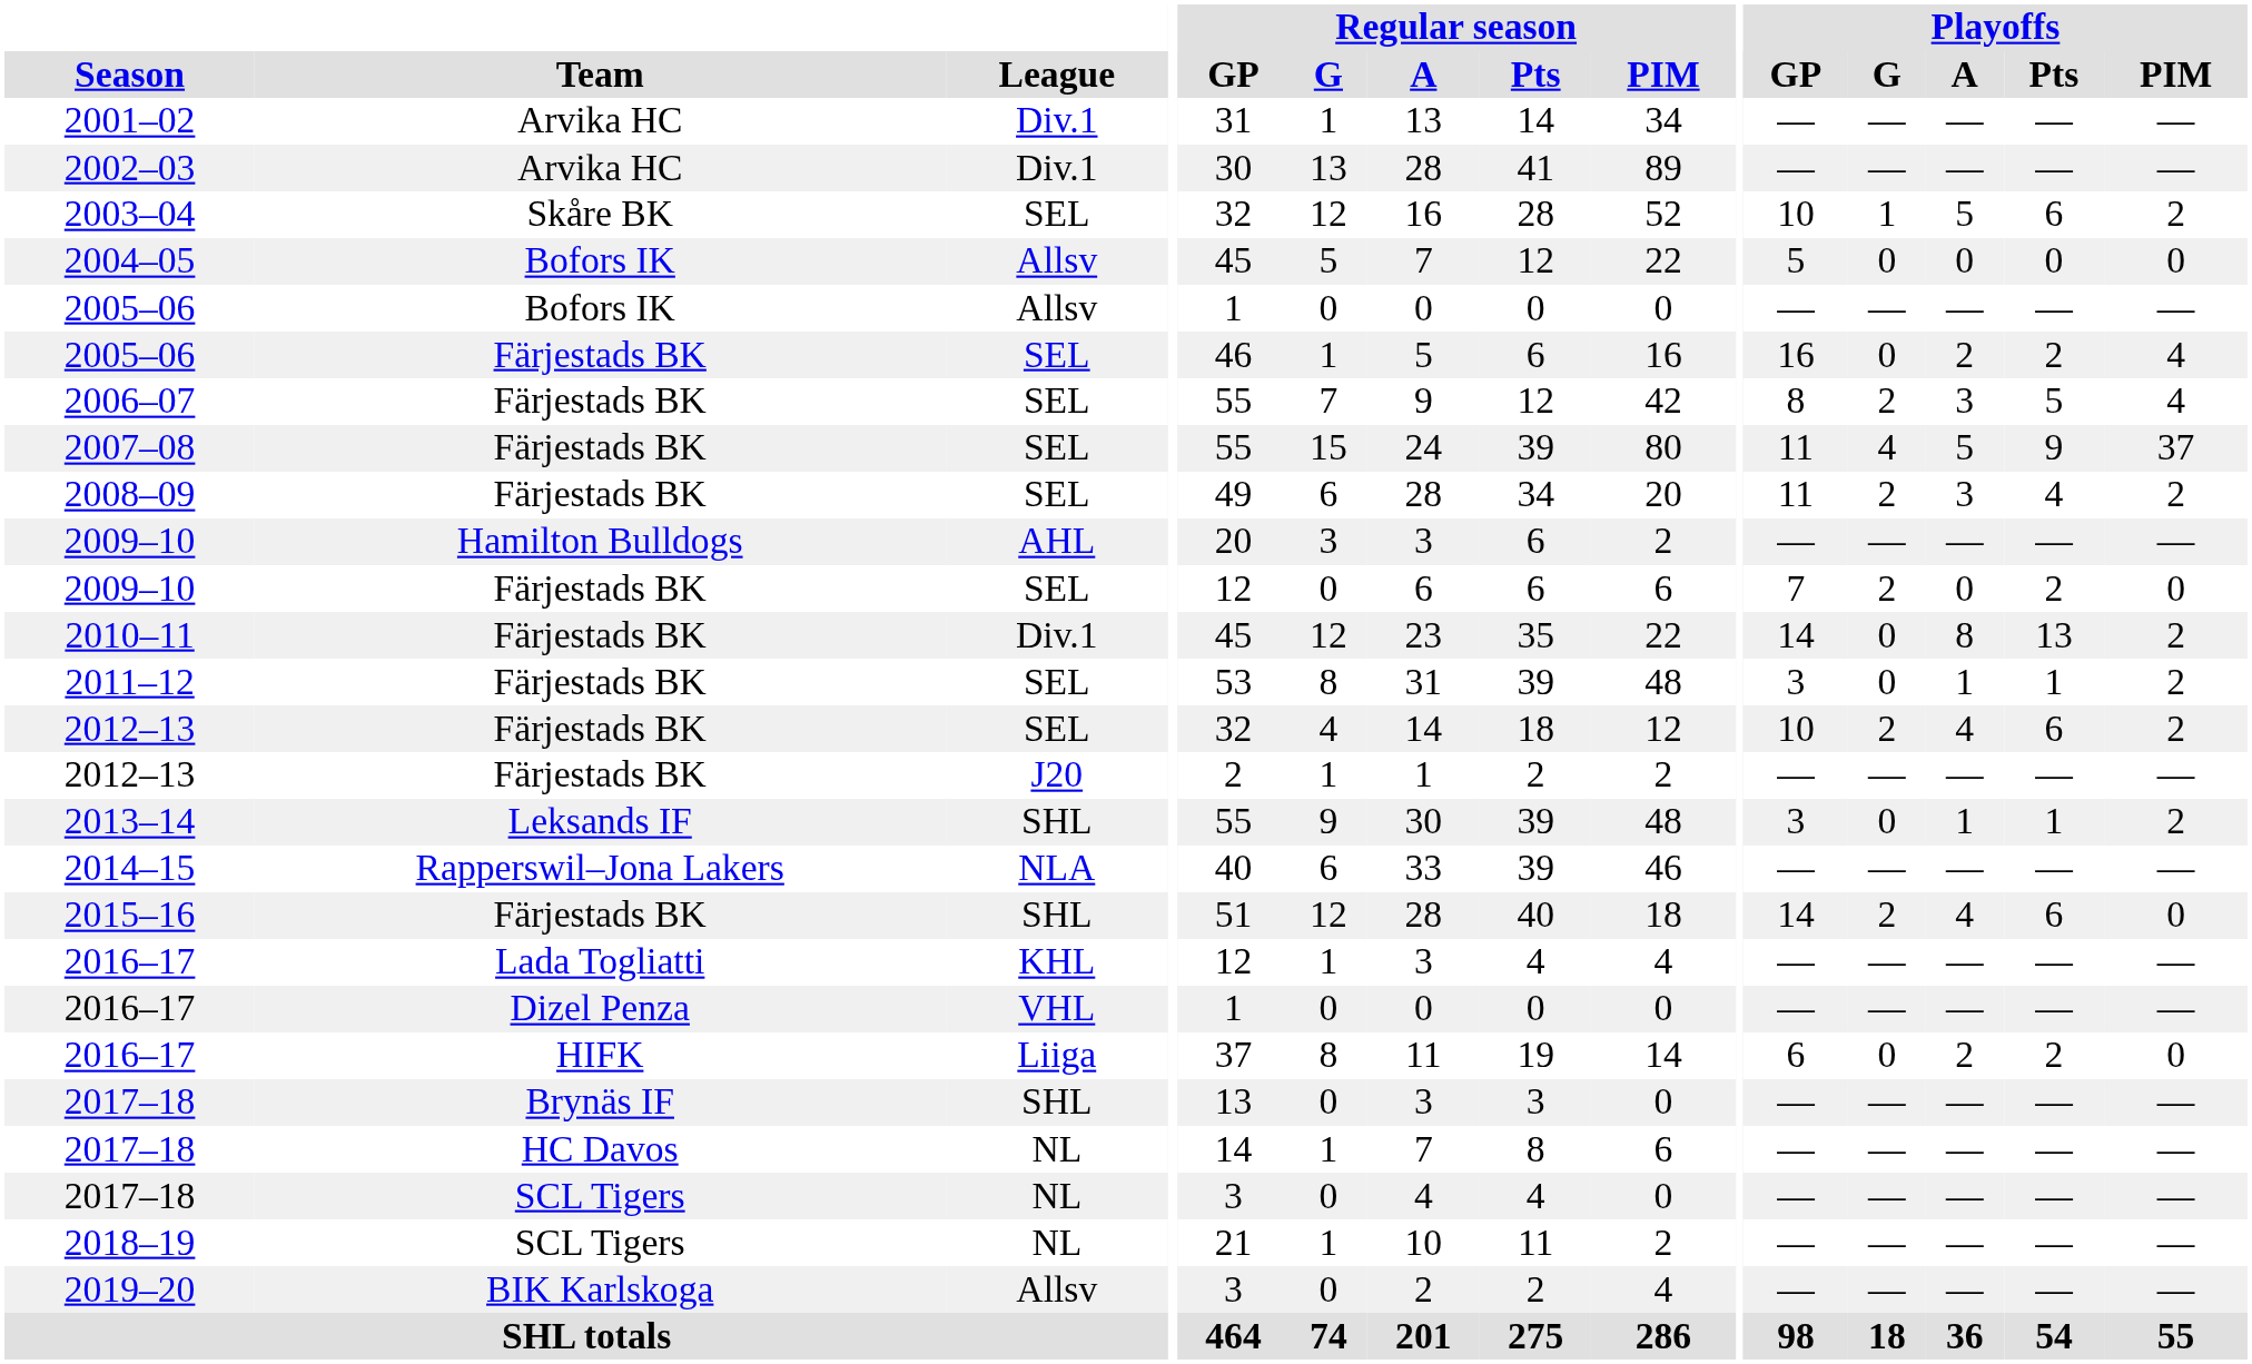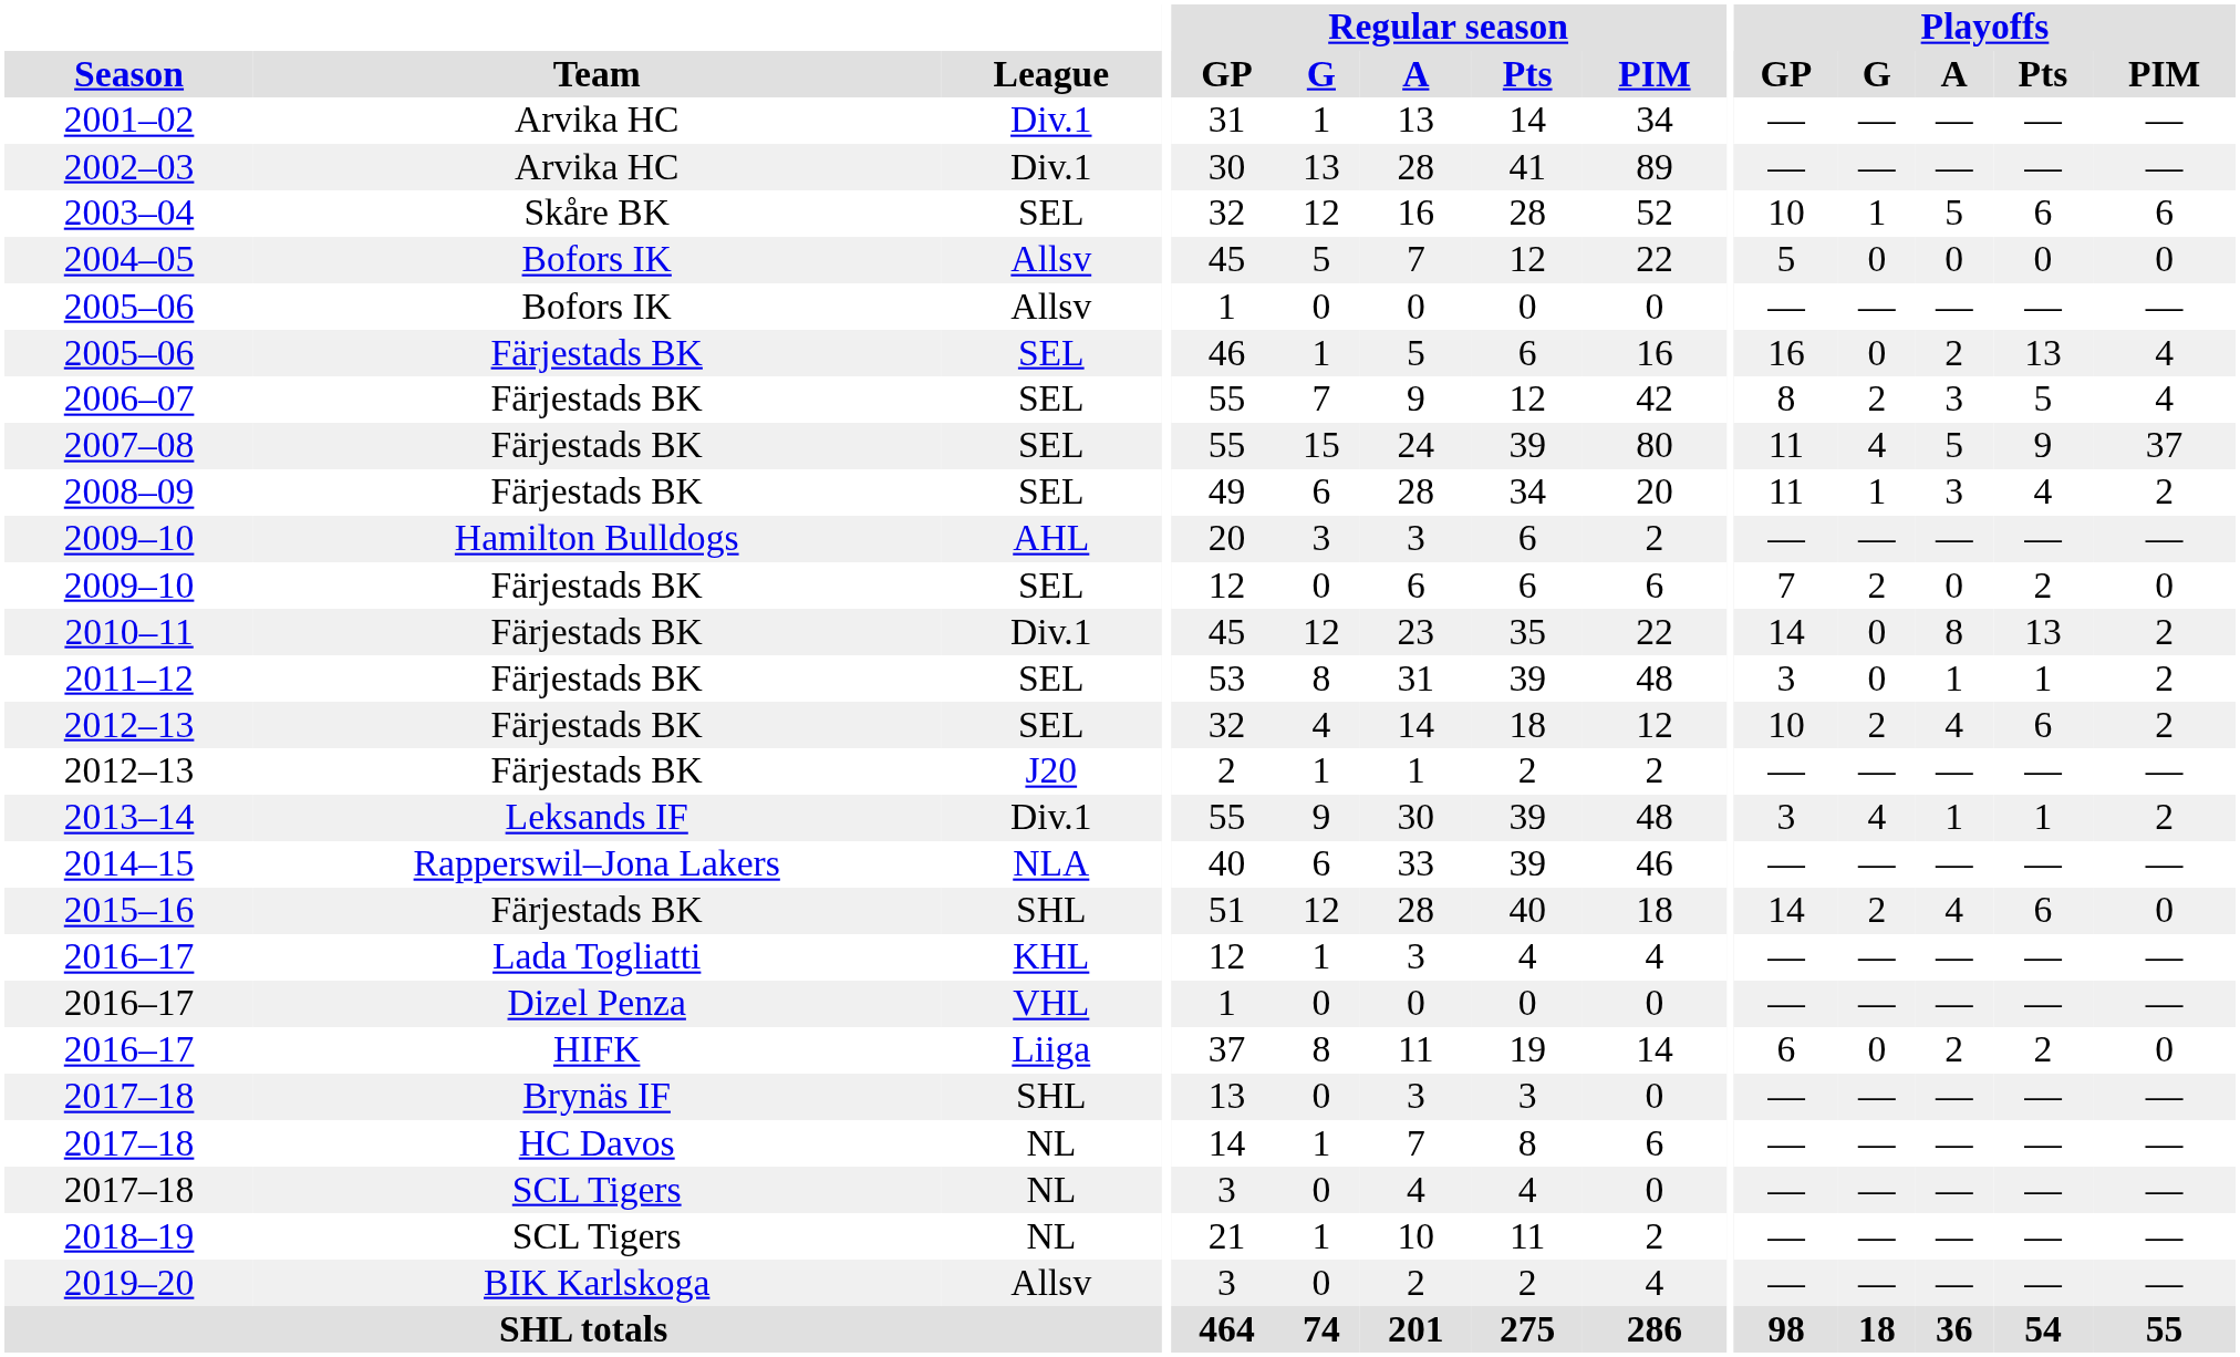 <table border="0" cellpadding="1" cellspacing="0" style="text-align:center; width:60em">
 <tr bgcolor="#e0e0e0">
 <th colspan="3" bgcolor="#ffffff"></th>
 <th rowspan="99" bgcolor="#ffffff"></th>
 <th colspan="5"><a href='#'>Regular season</a></th>
 <th rowspan="99" bgcolor="#ffffff"></th>
 <th colspan="5"><a href='#'>Playoffs</a></th>
 </tr>
 <tr bgcolor="#e0e0e0">
 <th><a href='#'>Season</a></th>
 <th>Team</th>
 <th>League</th>
 <th>GP</th>
 <th><a href='#'>G</a></th>
 <th><a href='#'>A</a></th>
 <th><a href='#'>Pts</a></th>
 <th><a href='#'>PIM</a></th>
 <th>GP</th>
 <th>G</th>
 <th>A</th>
 <th>Pts</th>
 <th>PIM</th>
 </tr>
 <tr>
 <td><a href='#'>2001–02</a></td>
 <td>Arvika HC</td>
 <td><a href='#'>Div.1</a></td>
 <td>31</td>
 <td>1</td>
 <td>13</td>
 <td>14</td>
 <td>34</td>
 <td>—</td>
 <td>—</td>
 <td>—</td>
 <td>—</td>
 <td>—</td>
 </tr>
 <tr bgcolor="#f0f0f0">
 <td><a href='#'>2002–03</a></td>
 <td>Arvika HC</td>
 <td>Div.1</td>
 <td>30</td>
 <td>13</td>
 <td>28</td>
 <td>41</td>
 <td>89</td>
 <td>—</td>
 <td>—</td>
 <td>—</td>
 <td>—</td>
 <td>—</td>
 </tr>
 <tr>
 <td><a href='#'>2003–04</a></td>
 <td>Skåre BK</td>
 <td>SEL</td>
 <td>32</td>
 <td>12</td>
 <td>16</td>
 <td>28</td>
 <td>52</td>
 <td>10</td>
 <td>1</td>
 <td>5</td>
 <td>6</td>
-<td>2</td>
+<td>6</td>
 </tr>
 <tr bgcolor="#f0f0f0">
 <td><a href='#'>2004–05</a></td>
 <td><a href='#'>Bofors IK</a></td>
 <td><a href='#'>Allsv</a></td>
 <td>45</td>
 <td>5</td>
 <td>7</td>
 <td>12</td>
 <td>22</td>
 <td>5</td>
 <td>0</td>
 <td>0</td>
 <td>0</td>
 <td>0</td>
 </tr>
 <tr>
 <td><a href='#'>2005–06</a></td>
 <td>Bofors IK</td>
 <td>Allsv</td>
 <td>1</td>
 <td>0</td>
 <td>0</td>
 <td>0</td>
 <td>0</td>
 <td>—</td>
 <td>—</td>
 <td>—</td>
 <td>—</td>
 <td>—</td>
 </tr>
 <tr bgcolor="#f0f0f0">
 <td><a href='#'>2005–06</a></td>
 <td><a href='#'>Färjestads BK</a></td>
 <td><a href='#'>SEL</a></td>
 <td>46</td>
 <td>1</td>
 <td>5</td>
 <td>6</td>
 <td>16</td>
 <td>16</td>
 <td>0</td>
 <td>2</td>
-<td>2</td>
+<td>13</td>
 <td>4</td>
 </tr>
 <tr>
 <td><a href='#'>2006–07</a></td>
 <td>Färjestads BK</td>
 <td>SEL</td>
 <td>55</td>
 <td>7</td>
 <td>9</td>
 <td>12</td>
 <td>42</td>
 <td>8</td>
 <td>2</td>
 <td>3</td>
 <td>5</td>
 <td>4</td>
 </tr>
 <tr bgcolor="#f0f0f0">
 <td><a href='#'>2007–08</a></td>
 <td>Färjestads BK</td>
 <td>SEL</td>
 <td>55</td>
 <td>15</td>
 <td>24</td>
 <td>39</td>
 <td>80</td>
 <td>11</td>
 <td>4</td>
 <td>5</td>
 <td>9</td>
 <td>37</td>
 </tr>
 <tr>
 <td><a href='#'>2008–09</a></td>
 <td>Färjestads BK</td>
 <td>SEL</td>
 <td>49</td>
 <td>6</td>
 <td>28</td>
 <td>34</td>
 <td>20</td>
 <td>11</td>
-<td>2</td>
+<td>1</td>
 <td>3</td>
 <td>4</td>
 <td>2</td>
 </tr>
 <tr bgcolor="#f0f0f0">
 <td><a href='#'>2009–10</a></td>
 <td><a href='#'>Hamilton Bulldogs</a></td>
 <td><a href='#'>AHL</a></td>
 <td>20</td>
 <td>3</td>
 <td>3</td>
 <td>6</td>
 <td>2</td>
 <td>—</td>
 <td>—</td>
 <td>—</td>
 <td>—</td>
 <td>—</td>
 </tr>
 <tr>
 <td><a href='#'>2009–10</a></td>
 <td>Färjestads BK</td>
 <td>SEL</td>
 <td>12</td>
 <td>0</td>
 <td>6</td>
 <td>6</td>
 <td>6</td>
 <td>7</td>
 <td>2</td>
 <td>0</td>
 <td>2</td>
 <td>0</td>
 </tr>
 <tr bgcolor="#f0f0f0">
 <td><a href='#'>2010–11</a></td>
 <td>Färjestads BK</td>
 <td>Div.1</td>
 <td>45</td>
 <td>12</td>
 <td>23</td>
 <td>35</td>
 <td>22</td>
 <td>14</td>
 <td>0</td>
 <td>8</td>
 <td>13</td>
 <td>2</td>
 </tr>
 <tr>
 <td><a href='#'>2011–12</a></td>
 <td>Färjestads BK</td>
 <td>SEL</td>
 <td>53</td>
 <td>8</td>
 <td>31</td>
 <td>39</td>
 <td>48</td>
 <td>3</td>
 <td>0</td>
 <td>1</td>
 <td>1</td>
 <td>2</td>
 </tr>
 <tr bgcolor="#f0f0f0">
 <td><a href='#'>2012–13</a></td>
 <td>Färjestads BK</td>
 <td>SEL</td>
 <td>32</td>
 <td>4</td>
 <td>14</td>
 <td>18</td>
 <td>12</td>
 <td>10</td>
 <td>2</td>
 <td>4</td>
 <td>6</td>
 <td>2</td>
 </tr>
 <tr>
 <td>2012–13</td>
 <td>Färjestads BK</td>
 <td><a href='#'>J20</a></td>
 <td>2</td>
 <td>1</td>
 <td>1</td>
 <td>2</td>
 <td>2</td>
 <td>—</td>
 <td>—</td>
 <td>—</td>
 <td>—</td>
 <td>—</td>
 </tr>
 <tr bgcolor="#f0f0f0">
 <td><a href='#'>2013–14</a></td>
 <td><a href='#'>Leksands IF</a></td>
-<td>SHL</td>
+<td>Div.1</td>
 <td>55</td>
 <td>9</td>
 <td>30</td>
 <td>39</td>
 <td>48</td>
 <td>3</td>
-<td>0</td>
+<td>4</td>
 <td>1</td>
 <td>1</td>
 <td>2</td>
 </tr>
 <tr>
 <td><a href='#'>2014–15</a></td>
 <td><a href='#'>Rapperswil–Jona Lakers</a></td>
 <td><a href='#'>NLA</a></td>
 <td>40</td>
 <td>6</td>
 <td>33</td>
 <td>39</td>
 <td>46</td>
 <td>—</td>
 <td>—</td>
 <td>—</td>
 <td>—</td>
 <td>—</td>
 </tr>
 <tr bgcolor="#f0f0f0">
 <td><a href='#'>2015–16</a></td>
 <td>Färjestads BK</td>
 <td>SHL</td>
 <td>51</td>
 <td>12</td>
 <td>28</td>
 <td>40</td>
 <td>18</td>
 <td>14</td>
 <td>2</td>
 <td>4</td>
 <td>6</td>
 <td>0</td>
 </tr>
 <tr>
 <td><a href='#'>2016–17</a></td>
 <td><a href='#'>Lada Togliatti</a></td>
 <td><a href='#'>KHL</a></td>
 <td>12</td>
 <td>1</td>
 <td>3</td>
 <td>4</td>
 <td>4</td>
 <td>—</td>
 <td>—</td>
 <td>—</td>
 <td>—</td>
 <td>—</td>
 </tr>
 <tr bgcolor="#f0f0f0">
 <td>2016–17</td>
 <td><a href='#'>Dizel Penza</a></td>
 <td><a href='#'>VHL</a></td>
 <td>1</td>
 <td>0</td>
 <td>0</td>
 <td>0</td>
 <td>0</td>
 <td>—</td>
 <td>—</td>
 <td>—</td>
 <td>—</td>
 <td>—</td>
 </tr>
 <tr>
 <td><a href='#'>2016–17</a></td>
 <td><a href='#'>HIFK</a></td>
 <td><a href='#'>Liiga</a></td>
 <td>37</td>
 <td>8</td>
 <td>11</td>
 <td>19</td>
 <td>14</td>
 <td>6</td>
 <td>0</td>
 <td>2</td>
 <td>2</td>
 <td>0</td>
 </tr>
 <tr bgcolor="#f0f0f0">
 <td><a href='#'>2017–18</a></td>
 <td><a href='#'>Brynäs IF</a></td>
 <td>SHL</td>
 <td>13</td>
 <td>0</td>
 <td>3</td>
 <td>3</td>
 <td>0</td>
 <td>—</td>
 <td>—</td>
 <td>—</td>
 <td>—</td>
 <td>—</td>
 </tr>
 <tr>
 <td><a href='#'>2017–18</a></td>
 <td><a href='#'>HC Davos</a></td>
 <td>NL</td>
 <td>14</td>
 <td>1</td>
 <td>7</td>
 <td>8</td>
 <td>6</td>
 <td>—</td>
 <td>—</td>
 <td>—</td>
 <td>—</td>
 <td>—</td>
 </tr>
 <tr bgcolor="#f0f0f0">
 <td>2017–18</td>
 <td><a href='#'>SCL Tigers</a></td>
 <td>NL</td>
 <td>3</td>
 <td>0</td>
 <td>4</td>
 <td>4</td>
 <td>0</td>
 <td>—</td>
 <td>—</td>
 <td>—</td>
 <td>—</td>
 <td>—</td>
 </tr>
 <tr>
 <td><a href='#'>2018–19</a></td>
 <td>SCL Tigers</td>
 <td>NL</td>
 <td>21</td>
 <td>1</td>
 <td>10</td>
 <td>11</td>
 <td>2</td>
 <td>—</td>
 <td>—</td>
 <td>—</td>
 <td>—</td>
 <td>—</td>
 </tr>
 <tr bgcolor="#f0f0f0">
 <td><a href='#'>2019–20</a></td>
 <td><a href='#'>BIK Karlskoga</a></td>
 <td>Allsv</td>
 <td>3</td>
 <td>0</td>
 <td>2</td>
 <td>2</td>
 <td>4</td>
 <td>—</td>
 <td>—</td>
 <td>—</td>
 <td>—</td>
 <td>—</td>
 </tr>
 <tr bgcolor="#e0e0e0">
 <th colspan="3">SHL totals</th>
 <th>464</th>
 <th>74</th>
 <th>201</th>
 <th>275</th>
 <th>286</th>
 <th>98</th>
 <th>18</th>
 <th>36</th>
 <th>54</th>
 <th>55</th>
 </tr>
 </table>
